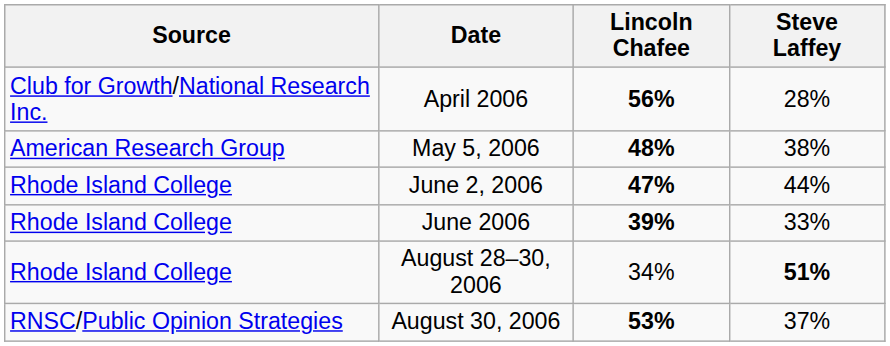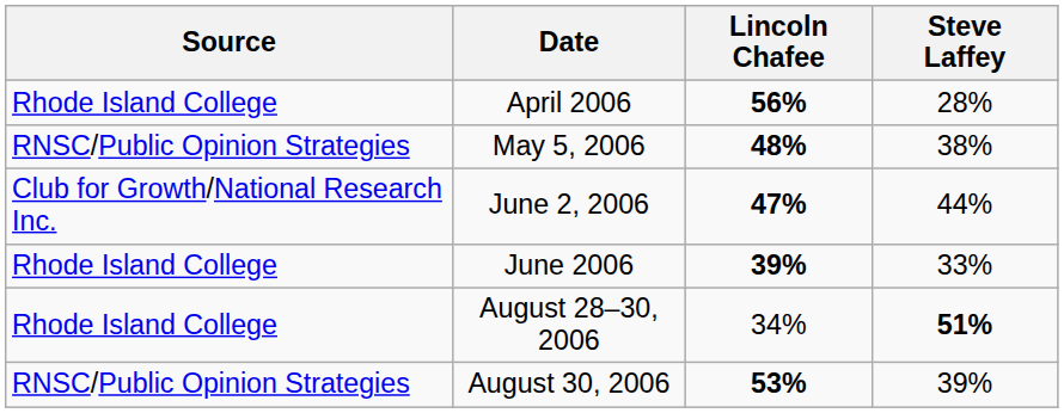 <table class="wikitable" style="text-align:center">
 <tr style="background:lightgrey;">
 <th>Source</th>
 <th>Date</th>
 <th style="width:100px;">Lincoln<br>Chafee</th>
 <th style="width:100px;">Steve<br>Laffey</th>
 </tr>
 <tr>
-<td align=left><a href='#'>Club for Growth</a>/<a href='#'>National Research Inc.</a></td>
+<td align=left><a href='#'>Rhode Island College</a></td>
 <td>April 2006</td>
 <td><strong>56%</strong></td>
 <td>28%</td>
 </tr>
 <tr>
-<td align=left><a href='#'>American Research Group</a></td>
+<td align=left><a href='#'>RNSC</a>/<a href='#'>Public Opinion Strategies</a></td>
 <td>May 5, 2006</td>
 <td><strong>48%</strong></td>
 <td>38%</td>
 </tr>
 <tr>
-<td align=left><a href='#'>Rhode Island College</a></td>
+<td align=left><a href='#'>Club for Growth</a>/<a href='#'>National Research Inc.</a></td>
 <td>June 2, 2006</td>
 <td><strong>47%</strong></td>
 <td>44%</td>
 </tr>
 <tr>
 <td align=left><a href='#'>Rhode Island College</a></td>
 <td>June 2006</td>
 <td><strong>39%</strong></td>
 <td>33%</td>
 </tr>
 <tr>
 <td align=left><a href='#'>Rhode Island College</a></td>
 <td>August 28–30, 2006</td>
 <td>34%</td>
 <td><strong>51%</strong></td>
 </tr>
 <tr>
 <td align=left><a href='#'>RNSC</a>/<a href='#'>Public Opinion Strategies</a></td>
 <td>August 30, 2006</td>
 <td><strong>53%</strong></td>
-<td>37%</td>
+<td>39%</td>
 </tr>
 </table>
